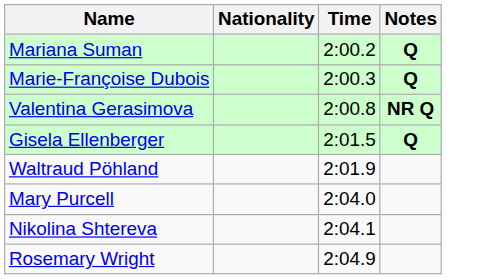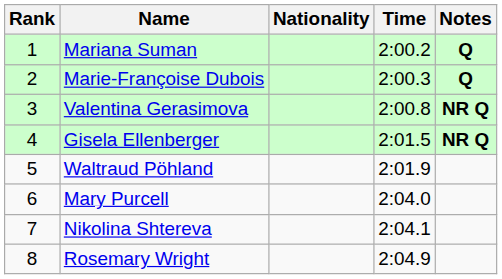 <table class="wikitable sortable" style="text-align:center">
 <tr>
+<th>Rank</th>
 <th>Name</th>
 <th>Nationality</th>
 <th>Time</th>
 <th>Notes</th>
 </tr>
 <tr bgcolor=ccffcc>
+<td>1</td>
 <td align=left><a href='#'>Mariana Suman</a></td>
 <td align=left></td>
 <td>2:00.2</td>
 <td><strong>Q</strong></td>
 </tr>
 <tr bgcolor=ccffcc>
+<td>2</td>
 <td align=left><a href='#'>Marie-Françoise Dubois</a></td>
 <td align=left></td>
 <td>2:00.3</td>
 <td><strong>Q</strong></td>
 </tr>
 <tr bgcolor=ccffcc>
+<td>3</td>
 <td align=left><a href='#'>Valentina Gerasimova</a></td>
 <td align=left></td>
 <td>2:00.8</td>
 <td><strong>NR Q</strong></td>
 </tr>
 <tr bgcolor=ccffcc>
+<td>4</td>
 <td align=left><a href='#'>Gisela Ellenberger</a></td>
 <td align=left></td>
 <td>2:01.5</td>
-<td><strong>Q</strong></td>
+<td><strong>NR Q</strong></td>
 </tr>
 <tr>
+<td>5</td>
 <td align=left><a href='#'>Waltraud Pöhland</a></td>
 <td align=left></td>
 <td>2:01.9</td>
 <td></td>
 </tr>
 <tr>
+<td>6</td>
 <td align=left><a href='#'>Mary Purcell</a></td>
 <td align=left></td>
 <td>2:04.0</td>
 <td></td>
 </tr>
 <tr>
+<td>7</td>
 <td align=left><a href='#'>Nikolina Shtereva</a></td>
 <td align=left></td>
 <td>2:04.1</td>
 <td></td>
 </tr>
 <tr>
+<td>8</td>
 <td align=left><a href='#'>Rosemary Wright</a></td>
 <td align=left></td>
 <td>2:04.9</td>
 <td></td>
 </tr>
 </table>
